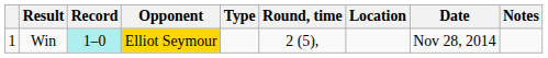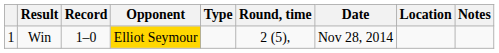 <table class="wikitable" style="text-align:center">
 <tr>
 <th></th>
 <th>Result</th>
 <th>Record</th>
 <th>Opponent</th>
 <th>Type</th>
 <th>Round, time</th>
+<th>Date</th>
 <th>Location</th>
-<th>Date</th>
 <th>Notes</th>
 </tr>
 <tr>
 <td>1</td>
 <td>Win</td>
-<td style="background: paleturquoise;">1–0</td>
+<td>1–0</td>
 <td style="background: gold; text-align:left;">Elliot Seymour</td>
 <td></td>
 <td>2 (5), </td>
+<td>Nov 28, 2014</td>
 <td style="text-align:left;"></td>
-<td>Nov 28, 2014</td>
 <td></td>
 </tr>
 </table>
